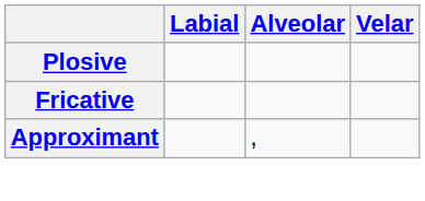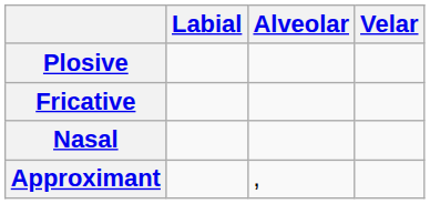 <table class="wikitable">
 <tr>
 <th></th>
 <th><a href='#'>Labial</a></th>
 <th><a href='#'>Alveolar</a></th>
 <th><a href='#'>Velar</a></th>
 </tr>
 <tr>
 <th><a href='#'>Plosive</a></th>
 <td></td>
 <td> </td>
 <td></td>
 </tr>
 <tr>
 <th><a href='#'>Fricative</a></th>
 <td> </td>
 <td></td>
 <td> </td>
 </tr>
 <tr>
+<th><a href='#'>Nasal</a></th>
+<td></td>
+<td></td>
+<td></td>
+</tr>
+<tr>
 <th><a href='#'>Approximant</a></th>
 <td></td>
 <td>, </td>
 <td></td>
 </tr>
 </table>
